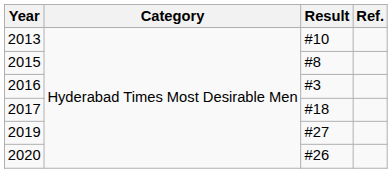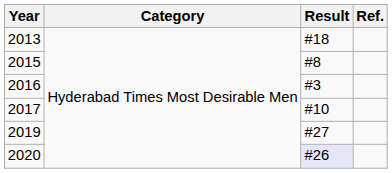 <table class="wikitable">
 <tr>
 <th>Year</th>
 <th>Category</th>
 <th>Result</th>
 <th>Ref.</th>
 </tr>
 <tr>
 <td>2013</td>
 <td rowspan="6">Hyderabad Times Most Desirable Men</td>
-<td>#10</td>
+<td>#18</td>
 <td></td>
 </tr>
 <tr>
 <td>2015</td>
 <td>#8</td>
 <td></td>
 </tr>
 <tr>
 <td>2016</td>
 <td>#3</td>
 <td></td>
 </tr>
 <tr>
 <td>2017</td>
-<td>#18</td>
+<td>#10</td>
 <td></td>
 </tr>
 <tr>
 <td>2019</td>
 <td>#27</td>
 <td></td>
 </tr>
 <tr>
 <td>2020</td>
-<td>#26</td>
+<td style="background: lavender;">#26</td>
 <td></td>
 </tr>
 </table>
